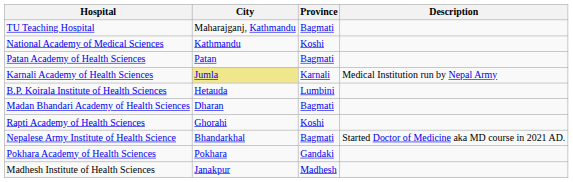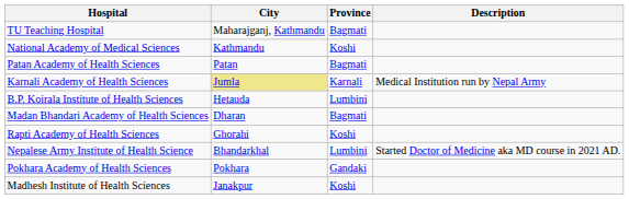 <table class="wikitable sortable">
 <tr>
 <th>Hospital</th>
 <th>City</th>
 <th>Province</th>
 <th>Description</th>
 </tr>
 <tr>
 <td><a href='#'>TU Teaching Hospital</a></td>
 <td>Maharajganj, <a href='#'>Kathmandu</a></td>
 <td><a href='#'>Bagmati</a></td>
 <td></td>
 </tr>
 <tr>
 <td><a href='#'>National Academy of Medical Sciences</a></td>
 <td><a href='#'>Kathmandu</a></td>
 <td><a href='#'>Koshi</a></td>
 <td></td>
 </tr>
 <tr>
 <td><a href='#'>Patan Academy of Health Sciences</a></td>
 <td><a href='#'>Patan</a></td>
 <td><a href='#'>Bagmati</a></td>
 <td></td>
 </tr>
 <tr>
 <td><a href='#'>Karnali Academy of Health Sciences</a></td>
 <td style="background: khaki;"><a href='#'>Jumla</a></td>
 <td><a href='#'>Karnali</a></td>
 <td>Medical Institution run by <a href='#'>Nepal Army</a></td>
 </tr>
 <tr>
 <td><a href='#'>B.P. Koirala Institute of Health Sciences</a></td>
 <td><a href='#'>Hetauda</a></td>
 <td><a href='#'>Lumbini</a></td>
 <td></td>
 </tr>
 <tr>
 <td><a href='#'>Madan Bhandari Academy of Health Sciences</a></td>
 <td><a href='#'>Dharan</a></td>
 <td><a href='#'>Bagmati</a></td>
 <td></td>
 </tr>
 <tr>
 <td><a href='#'>Rapti Academy of Health Sciences</a></td>
 <td><a href='#'>Ghorahi</a></td>
 <td><a href='#'>Koshi</a></td>
 <td></td>
 </tr>
 <tr>
 <td><a href='#'>Nepalese Army Institute of Health Science</a></td>
 <td><a href='#'>Bhandarkhal</a></td>
-<td><a href='#'>Bagmati</a></td>
+<td><a href='#'>Lumbini</a></td>
 <td>Started <a href='#'>Doctor of Medicine</a> aka MD course in 2021 AD.</td>
 </tr>
 <tr>
 <td><a href='#'>Pokhara Academy of Health Sciences</a></td>
 <td><a href='#'>Pokhara</a></td>
 <td><a href='#'>Gandaki</a></td>
 <td></td>
 </tr>
 <tr>
 <td>Madhesh Institute of Health Sciences</td>
 <td><a href='#'>Janakpur</a></td>
-<td><a href='#'>Madhesh</a></td>
+<td><a href='#'>Koshi</a></td>
 <td></td>
 </tr>
 </table>
